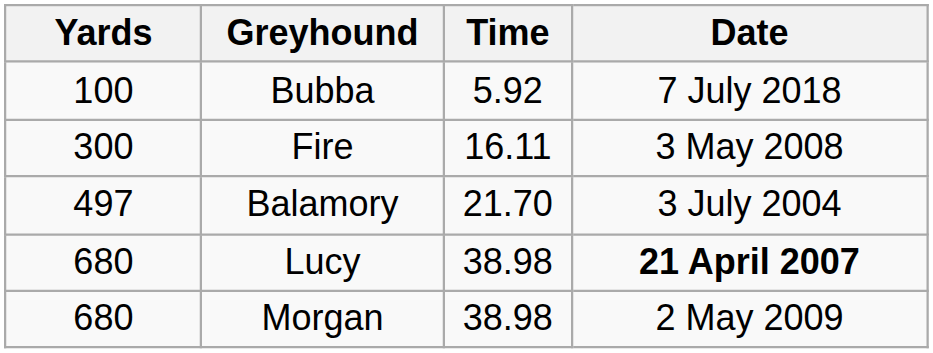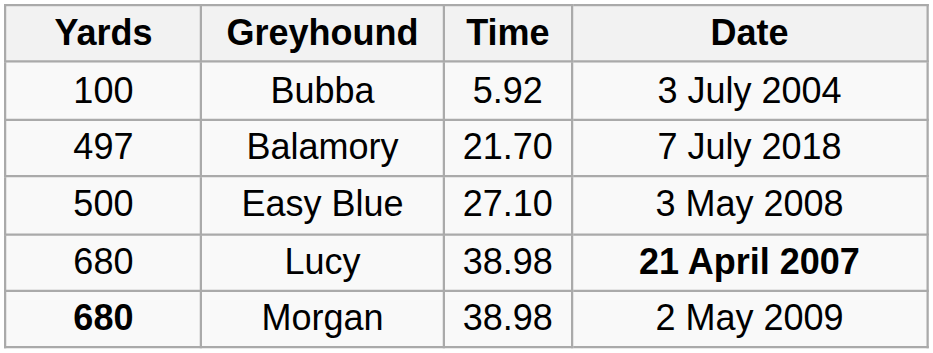 <table class="wikitable" style="font-size: 100%">
 <tr>
 <th width=80>Yards</th>
 <th width=100>Greyhound</th>
 <th width=50>Time</th>
 <th width=150>Date</th>
 </tr>
 <tr align=center>
 <td>100</td>
 <td>Bubba</td>
 <td>5.92</td>
-<td>7 July 2018</td>
-</tr>
-<tr align=center>
-<td>300</td>
-<td>Fire</td>
-<td>16.11</td>
-<td>3 May 2008</td>
+<td>3 July 2004</td>
 </tr>
 <tr align=center>
 <td>497</td>
 <td>Balamory</td>
 <td>21.70</td>
-<td>3 July 2004</td>
+<td>7 July 2018</td>
+</tr>
+<tr align=center>
+<td>500</td>
+<td>Easy Blue</td>
+<td>27.10</td>
+<td>3 May 2008</td>
 </tr>
 <tr align=center>
 <td>680</td>
 <td>Lucy</td>
 <td>38.98</td>
 <td><strong>21 April 2007</strong></td>
 </tr>
 <tr align=center>
-<td>680</td>
+<td><strong>680</strong></td>
 <td>Morgan</td>
 <td>38.98</td>
 <td>2 May 2009</td>
 </tr>
 </table>
